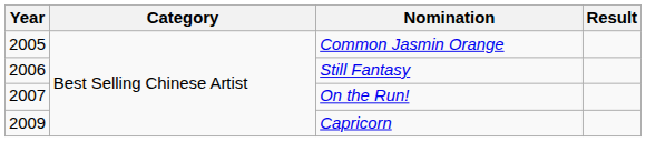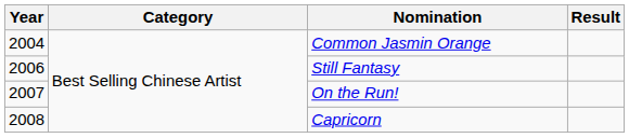 <table class="wikitable">
 <tr>
 <th>Year</th>
 <th width="250">Category</th>
 <th width="250">Nomination</th>
 <th>Result</th>
 </tr>
 <tr>
-<td>2005</td>
+<td>2004</td>
 <td rowspan="4">Best Selling Chinese Artist</td>
 <td><em><a href='#'>Common Jasmin Orange</a></em></td>
 <td></td>
 </tr>
 <tr>
 <td>2006</td>
 <td><em><a href='#'>Still Fantasy</a></em></td>
 <td></td>
 </tr>
 <tr>
 <td>2007</td>
 <td><em><a href='#'>On the Run!</a></em></td>
 <td></td>
 </tr>
 <tr>
-<td>2009</td>
+<td>2008</td>
 <td><em><a href='#'>Capricorn</a></em></td>
 <td></td>
 </tr>
 </table>
